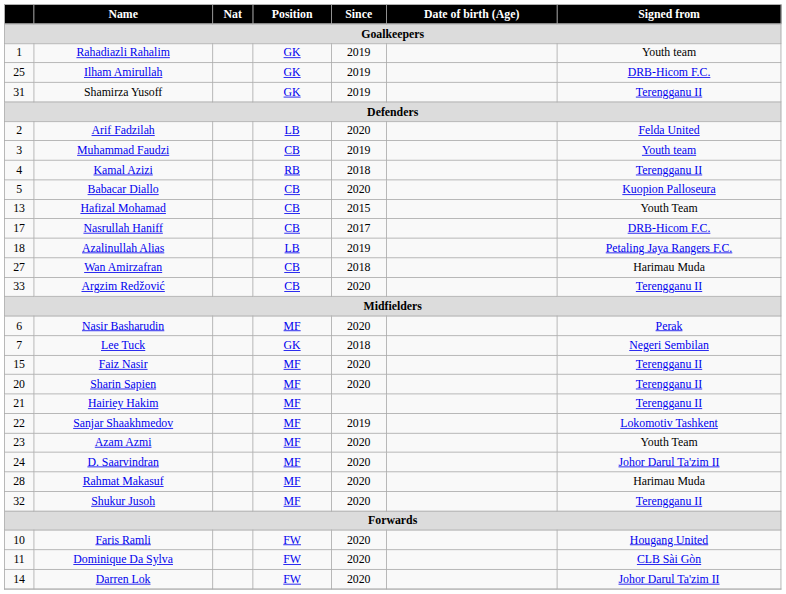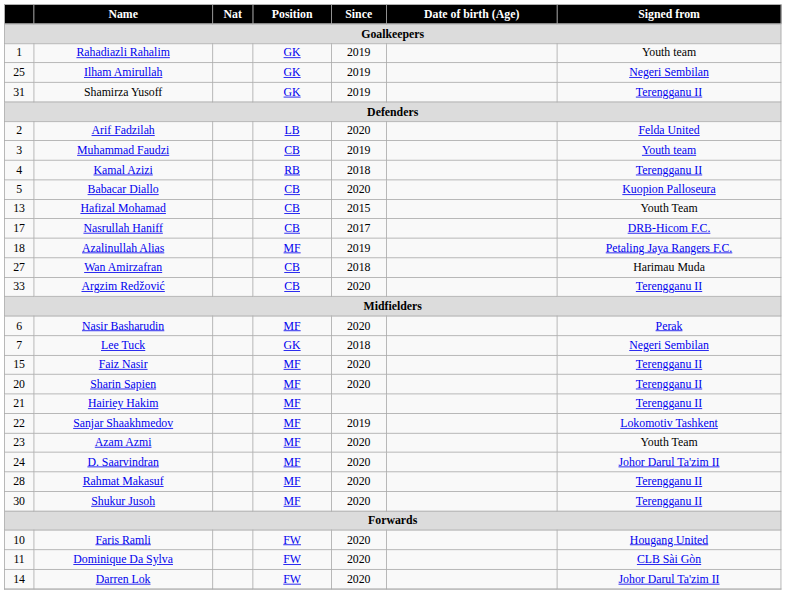 <table class="wikitable" style="text-align:center; font-size:90%; width:75%;">
 <tr>
 <th style="background:black; color:white; text-align:center;"></th>
 <th style="background:black; color:white; text-align:center;">Name</th>
 <th style="background:black; color:white; text-align:center;">Nat</th>
 <th style="background:black; color:white; text-align:center;">Position</th>
 <th style="background:black; color:white; text-align:center;">Since</th>
 <th style="background:black; color:white; text-align:center;">Date of birth (Age)</th>
 <th style="background:black; color:white; text-align:center;">Signed from</th>
 </tr>
 <tr>
 <th colspan=11  style="background:#dcdcdc; color:; text-align:center;">Goalkeepers</th>
 </tr>
 <tr>
 <td>1</td>
 <td><a href='#'>Rahadiazli Rahalim</a></td>
 <td> </td>
 <td><a href='#'>GK</a></td>
 <td>2019</td>
 <td></td>
 <td>Youth team</td>
 </tr>
 <tr>
 <td>25</td>
 <td><a href='#'>Ilham Amirullah</a></td>
 <td> </td>
 <td><a href='#'>GK</a></td>
 <td>2019</td>
 <td></td>
-<td> <a href='#'>DRB-Hicom F.C.</a></td>
+<td> <a href='#'>Negeri Sembilan</a></td>
 </tr>
 <tr>
 <td>31</td>
 <td>Shamirza Yusoff</td>
 <td> </td>
 <td><a href='#'>GK</a></td>
 <td>2019</td>
 <td></td>
 <td> <a href='#'>Terengganu II</a></td>
 </tr>
 <tr>
 <th colspan=11  style="background:#dcdcdc; color:; text-align:center;">Defenders</th>
 </tr>
 <tr>
 <td>2</td>
 <td><a href='#'>Arif Fadzilah</a></td>
 <td> </td>
 <td><a href='#'>LB</a></td>
 <td>2020</td>
 <td></td>
 <td> <a href='#'>Felda United</a></td>
 </tr>
 <tr>
 <td>3</td>
 <td><a href='#'>Muhammad Faudzi</a></td>
 <td> </td>
 <td><a href='#'>CB</a></td>
 <td>2019</td>
 <td></td>
 <td><a href='#'>Youth team</a></td>
 </tr>
 <tr>
 <td>4</td>
 <td><a href='#'>Kamal Azizi</a></td>
 <td> </td>
 <td><a href='#'>RB</a></td>
 <td>2018</td>
 <td></td>
 <td> <a href='#'>Terengganu II</a></td>
 </tr>
 <tr>
 <td>5</td>
 <td><a href='#'>Babacar Diallo</a></td>
 <td></td>
 <td><a href='#'>CB</a></td>
 <td>2020</td>
 <td></td>
 <td> <a href='#'>Kuopion Palloseura</a></td>
 </tr>
 <tr>
 <td>13</td>
 <td><a href='#'>Hafizal Mohamad</a></td>
 <td> </td>
 <td><a href='#'>CB</a></td>
 <td>2015</td>
 <td></td>
 <td>Youth Team</td>
 </tr>
 <tr>
 <td>17</td>
 <td><a href='#'>Nasrullah Haniff</a></td>
 <td> </td>
 <td><a href='#'>CB</a></td>
 <td>2017</td>
 <td></td>
 <td> <a href='#'>DRB-Hicom F.C.</a></td>
 </tr>
 <tr>
 <td>18</td>
 <td><a href='#'>Azalinullah Alias</a></td>
 <td> </td>
-<td><a href='#'>LB</a></td>
+<td><a href='#'>MF</a></td>
 <td>2019</td>
 <td></td>
 <td> <a href='#'>Petaling Jaya Rangers F.C.</a></td>
 </tr>
 <tr>
 <td>27</td>
 <td><a href='#'>Wan Amirzafran</a></td>
 <td> </td>
 <td><a href='#'>CB</a></td>
 <td>2018</td>
 <td></td>
 <td> Harimau Muda</td>
 </tr>
 <tr>
 <td>33</td>
 <td><a href='#'>Argzim Redžović</a></td>
 <td></td>
 <td><a href='#'>CB</a></td>
 <td>2020</td>
 <td></td>
 <td> <a href='#'>Terengganu II</a></td>
 </tr>
 <tr>
 <th colspan=11  style="background:#dcdcdc; color:; text-align:center;">Midfielders</th>
 </tr>
 <tr>
 <td>6</td>
 <td><a href='#'>Nasir Basharudin</a></td>
 <td> </td>
 <td><a href='#'>MF</a></td>
 <td>2020</td>
 <td></td>
 <td> <a href='#'>Perak</a></td>
 </tr>
 <tr>
 <td>7</td>
 <td><a href='#'>Lee Tuck</a></td>
 <td></td>
 <td><a href='#'>GK</a></td>
 <td>2018</td>
 <td></td>
 <td> <a href='#'>Negeri Sembilan</a></td>
 </tr>
 <tr>
 <td>15</td>
 <td><a href='#'>Faiz Nasir</a></td>
 <td> </td>
 <td><a href='#'>MF</a></td>
 <td>2020</td>
 <td></td>
 <td> <a href='#'>Terengganu II</a></td>
 </tr>
 <tr>
 <td>20</td>
 <td><a href='#'>Sharin Sapien</a></td>
 <td> </td>
 <td><a href='#'>MF</a></td>
 <td>2020</td>
 <td></td>
 <td> <a href='#'>Terengganu II</a></td>
 </tr>
 <tr>
 <td>21</td>
 <td><a href='#'>Hairiey Hakim</a></td>
 <td> </td>
 <td><a href='#'>MF</a></td>
 <td></td>
 <td></td>
 <td> <a href='#'>Terengganu II</a></td>
 </tr>
 <tr>
 <td>22</td>
 <td><a href='#'>Sanjar Shaakhmedov</a></td>
 <td></td>
 <td><a href='#'>MF</a></td>
 <td>2019</td>
 <td></td>
 <td> <a href='#'>Lokomotiv Tashkent</a></td>
 </tr>
 <tr>
 <td>23</td>
 <td><a href='#'>Azam Azmi</a></td>
 <td></td>
 <td><a href='#'>MF</a></td>
 <td>2020</td>
 <td></td>
 <td>Youth Team</td>
 </tr>
 <tr>
 <td>24</td>
 <td><a href='#'>D. Saarvindran</a></td>
 <td> </td>
 <td><a href='#'>MF</a></td>
 <td>2020</td>
 <td></td>
 <td> <a href='#'>Johor Darul Ta'zim II</a></td>
 </tr>
 <tr>
 <td>28</td>
 <td><a href='#'>Rahmat Makasuf</a></td>
 <td></td>
 <td><a href='#'>MF</a></td>
 <td>2020</td>
 <td></td>
-<td> Harimau Muda</td>
+<td> <a href='#'>Terengganu II</a></td>
 </tr>
 <tr>
-<td>32</td>
+<td>30</td>
 <td><a href='#'>Shukur Jusoh</a></td>
 <td> </td>
 <td><a href='#'>MF</a></td>
 <td>2020</td>
 <td></td>
 <td> <a href='#'>Terengganu II</a></td>
 </tr>
 <tr>
 <th colspan=11  style="background:#dcdcdc; color:; text-align:center;">Forwards</th>
 </tr>
 <tr>
 <td>10</td>
 <td><a href='#'>Faris Ramli</a></td>
 <td></td>
 <td><a href='#'>FW</a></td>
 <td>2020</td>
 <td></td>
 <td> <a href='#'>Hougang United</a></td>
 </tr>
 <tr>
 <td>11</td>
 <td><a href='#'>Dominique Da Sylva</a></td>
 <td></td>
 <td><a href='#'>FW</a></td>
 <td>2020</td>
 <td></td>
 <td> <a href='#'>CLB Sài Gòn</a></td>
 </tr>
 <tr>
 <td>14</td>
 <td><a href='#'>Darren Lok</a></td>
 <td> </td>
 <td><a href='#'>FW</a></td>
 <td>2020</td>
 <td></td>
 <td> <a href='#'>Johor Darul Ta'zim II</a></td>
 </tr>
 <tr>
 </tr>
 </table>
